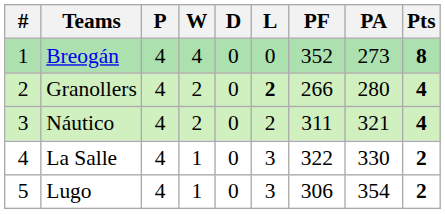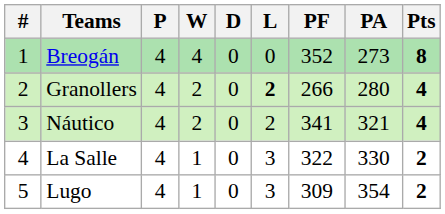 <table class="wikitable" style="text-align: center;">
 <tr>
 <th width=20>#</th>
 <th>Teams</th>
 <th width=20>P</th>
 <th width=20>W</th>
 <th width=20>D</th>
 <th width=20>L</th>
 <th width=35>PF</th>
 <th width=35>PA</th>
 <th width=20>Pts</th>
 </tr>
 <tr bgcolor=ACE1AF>
 <td>1</td>
 <td align=left><a href='#'>Breogán</a></td>
 <td>4</td>
 <td>4</td>
 <td>0</td>
 <td>0</td>
 <td>352</td>
 <td>273</td>
 <td><strong>8</strong></td>
 </tr>
 <tr bgcolor=D0F0C0>
 <td>2</td>
 <td align=left>Granollers</td>
 <td>4</td>
 <td>2</td>
 <td>0</td>
 <td><strong>2</strong></td>
 <td>266</td>
 <td>280</td>
 <td><strong>4</strong></td>
 </tr>
 <tr bgcolor=D0F0C0>
 <td>3</td>
 <td align=left>Náutico</td>
 <td>4</td>
 <td>2</td>
 <td>0</td>
 <td>2</td>
-<td>311</td>
+<td>341</td>
 <td>321</td>
 <td><strong>4</strong></td>
 </tr>
 <tr bgcolor=FFFFFF>
 <td>4</td>
 <td align=left>La Salle</td>
 <td>4</td>
 <td>1</td>
 <td>0</td>
 <td>3</td>
 <td>322</td>
 <td>330</td>
 <td><strong>2</strong></td>
 </tr>
 <tr bgcolor=FFFFFF>
 <td>5</td>
 <td align=left>Lugo</td>
 <td>4</td>
 <td>1</td>
 <td>0</td>
 <td>3</td>
-<td>306</td>
+<td>309</td>
 <td>354</td>
 <td><strong>2</strong></td>
 </tr>
 </table>
